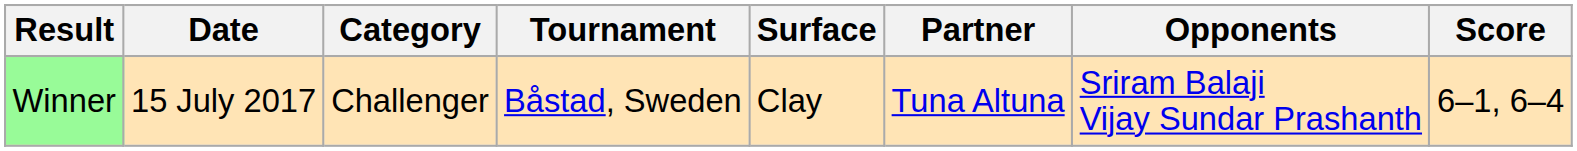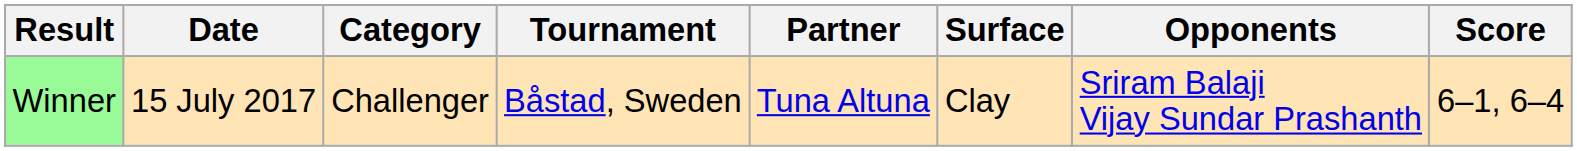 <table class=wikitable>
 <tr>
 <th>Result</th>
 <th>Date</th>
 <th>Category</th>
 <th>Tournament</th>
+<th>Partner</th>
 <th>Surface</th>
-<th>Partner</th>
 <th>Opponents</th>
 <th>Score</th>
 </tr>
 <tr bgcolor=moccasin>
 <td style="background:#98FB98">Winner</td>
 <td>15 July 2017</td>
 <td>Challenger</td>
 <td><a href='#'>Båstad</a>, Sweden</td>
+<td> <a href='#'>Tuna Altuna</a></td>
 <td>Clay</td>
-<td> <a href='#'>Tuna Altuna</a></td>
 <td> <a href='#'>Sriram Balaji</a><br> <a href='#'>Vijay Sundar Prashanth</a></td>
 <td>6–1, 6–4</td>
 </tr>
 </table>
